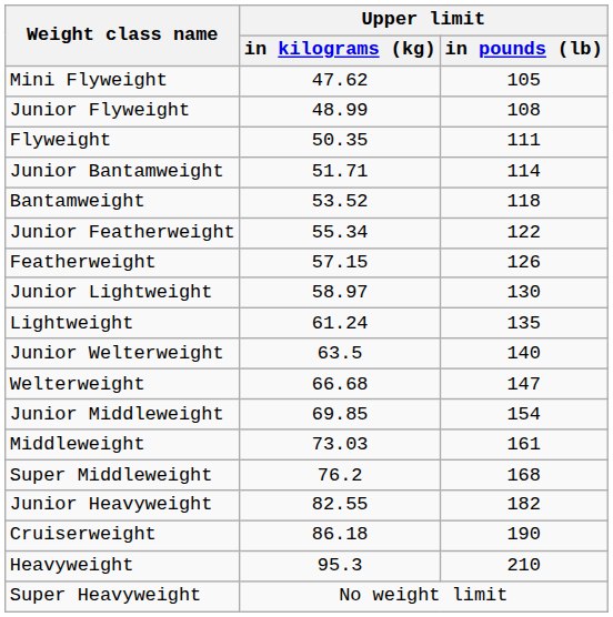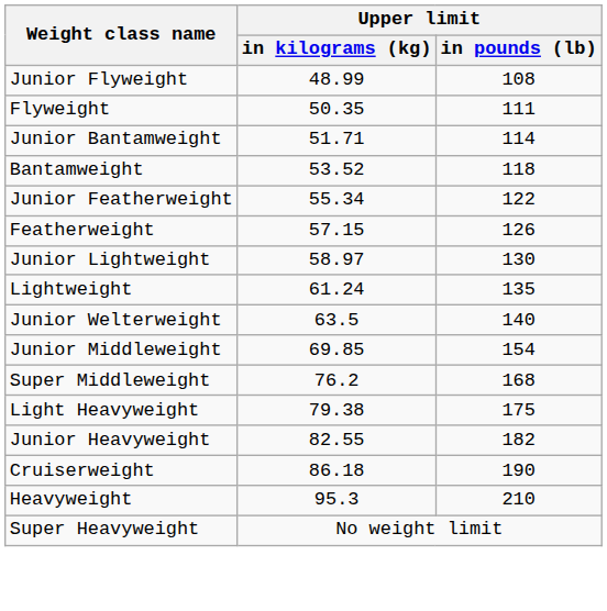 <table class="wikitable" style="font-size:95%;">
 <tr>
 <th rowspan="2">Weight class name</th>
 <th colspan="2">Upper limit</th>
 </tr>
 <tr>
 <th>in <a href='#'>kilograms</a> (kg)</th>
 <th>in <a href='#'>pounds</a> (lb)</th>
-</tr>
-<tr align="center">
-<td align="left">Mini Flyweight</td>
-<td>47.62</td>
-<td>105</td>
 </tr>
 <tr align="center">
 <td align="left">Junior Flyweight</td>
 <td>48.99</td>
 <td>108</td>
 </tr>
 <tr align="center">
 <td align="left">Flyweight</td>
 <td>50.35</td>
 <td>111</td>
 </tr>
 <tr align="center">
 <td align="left">Junior Bantamweight</td>
 <td>51.71</td>
 <td>114</td>
 </tr>
 <tr align="center">
 <td align="left">Bantamweight</td>
 <td>53.52</td>
 <td>118</td>
 </tr>
 <tr align="center">
 <td align="left">Junior Featherweight</td>
 <td>55.34</td>
 <td>122</td>
 </tr>
 <tr align="center">
 <td align="left">Featherweight</td>
 <td>57.15</td>
 <td>126</td>
 </tr>
 <tr align="center">
 <td align="left">Junior Lightweight</td>
 <td>58.97</td>
 <td>130</td>
 </tr>
 <tr align="center">
 <td align="left">Lightweight</td>
 <td>61.24</td>
 <td>135</td>
 </tr>
 <tr align="center">
 <td align="left">Junior Welterweight</td>
 <td>63.5</td>
 <td>140</td>
 </tr>
 <tr align="center">
-<td align="left">Welterweight</td>
-<td>66.68</td>
-<td>147</td>
-</tr>
-<tr align="center">
 <td align="left">Junior Middleweight</td>
 <td>69.85</td>
 <td>154</td>
 </tr>
 <tr align="center">
-<td align="left">Middleweight</td>
-<td>73.03</td>
-<td>161</td>
-</tr>
-<tr align="center">
 <td align="left">Super Middleweight</td>
 <td>76.2</td>
 <td>168</td>
+</tr>
+<tr align="center">
+<td align="left">Light Heavyweight</td>
+<td>79.38</td>
+<td>175</td>
 </tr>
 <tr align="center">
 <td align="left">Junior Heavyweight</td>
 <td>82.55</td>
 <td>182</td>
 </tr>
 <tr align="center">
 <td align="left">Cruiserweight</td>
 <td>86.18</td>
 <td>190</td>
 </tr>
 <tr align="center">
 <td align="left">Heavyweight</td>
 <td>95.3</td>
 <td>210</td>
 </tr>
 <tr align="center">
 <td align="left">Super Heavyweight</td>
 <td align="center" colspan=2>No weight limit</td>
 </tr>
 </table>
